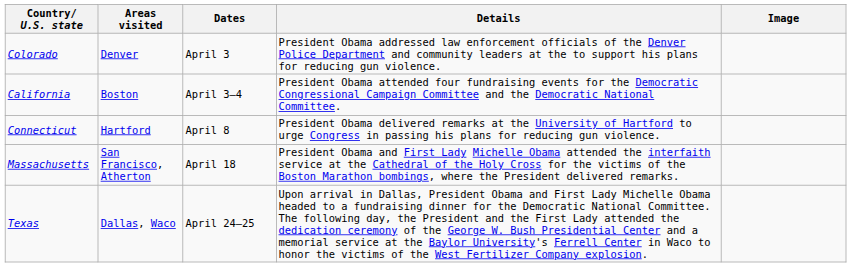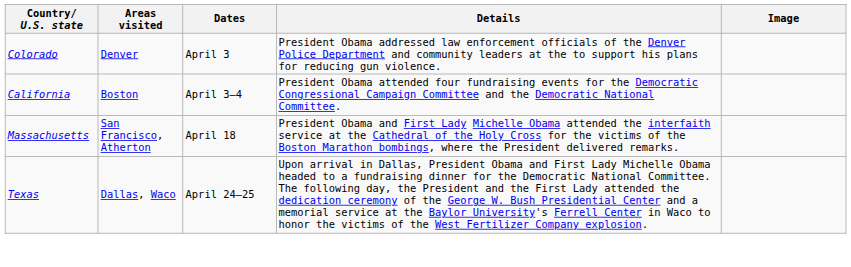 <table class="wikitable" style="margin: 1em auto 1em auto">
 <tr>
 <th width=110>Country/<br><em>U.S. state</em></th>
 <th width=100>Areas visited</th>
 <th width=110>Dates</th>
 <th width=550>Details</th>
 <th width=150>Image</th>
 </tr>
 <tr>
 <td> <em><a href='#'>Colorado</a></em></td>
 <td><a href='#'>Denver</a></td>
 <td>April 3</td>
 <td>President Obama addressed law enforcement officials of the <a href='#'>Denver Police Department</a> and community leaders at the  to support his plans for reducing gun violence.</td>
 <td></td>
 </tr>
 <tr>
 <td> <em><a href='#'>California</a></em></td>
 <td><a href='#'>Boston</a></td>
 <td>April 3–4</td>
 <td>President Obama attended four fundraising events for the <a href='#'>Democratic Congressional Campaign Committee</a> and the <a href='#'>Democratic National Committee</a>.</td>
 <td></td>
 </tr>
 <tr>
-<td> <em><a href='#'>Connecticut</a></em></td>
-<td><a href='#'>Hartford</a></td>
-<td>April 8</td>
-<td>President Obama delivered remarks at the <a href='#'>University of Hartford</a> to urge <a href='#'>Congress</a> in passing his plans for reducing gun violence.</td>
-<td></td>
-</tr>
-<tr>
 <td> <em><a href='#'>Massachusetts</a></em></td>
 <td><a href='#'>San Francisco</a>, <a href='#'>Atherton</a></td>
 <td>April 18</td>
 <td>President Obama and <a href='#'>First Lady</a> <a href='#'>Michelle Obama</a> attended the <a href='#'>interfaith</a> service at the <a href='#'>Cathedral of the Holy Cross</a> for the victims of the <a href='#'>Boston Marathon bombings</a>, where the President delivered remarks.</td>
 <td></td>
 </tr>
 <tr>
 <td> <em><a href='#'>Texas</a></em></td>
 <td><a href='#'>Dallas</a>, <a href='#'>Waco</a></td>
 <td>April 24–25</td>
 <td>Upon arrival in Dallas, President Obama and First Lady Michelle Obama headed to a fundraising dinner for the Democratic National Committee. The following day, the President and the First Lady attended the <a href='#'>dedication ceremony</a> of the <a href='#'>George W. Bush Presidential Center</a> and a memorial service at the <a href='#'>Baylor University</a>'s <a href='#'>Ferrell Center</a> in Waco to honor the victims of the <a href='#'>West Fertilizer Company explosion</a>.</td>
 <td></td>
 </tr>
 </table>
